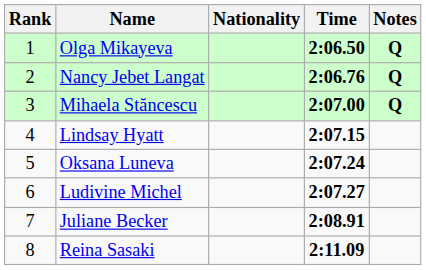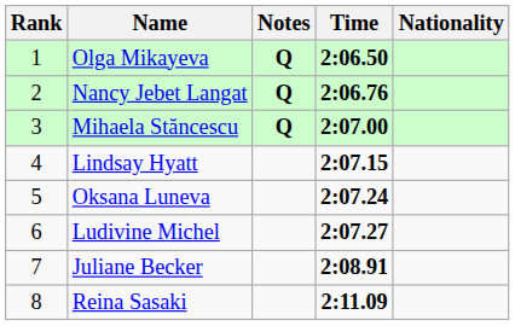 <table class="wikitable sortable" style="text-align:center">
 <tr>
 <th>Rank</th>
 <th>Name</th>
+<th>Notes</th>
+<th>Time</th>
 <th>Nationality</th>
-<th>Time</th>
-<th>Notes</th>
 </tr>
 <tr bgcolor=ccffcc>
 <td>1</td>
 <td align=left><a href='#'>Olga Mikayeva</a></td>
+<td><strong>Q</strong></td>
+<td><strong>2:06.50</strong></td>
 <td align=left></td>
-<td><strong>2:06.50</strong></td>
-<td><strong>Q</strong></td>
 </tr>
 <tr bgcolor=ccffcc>
 <td>2</td>
 <td align=left><a href='#'>Nancy Jebet Langat</a></td>
+<td><strong>Q</strong></td>
+<td><strong>2:06.76</strong></td>
 <td align=left></td>
-<td><strong>2:06.76</strong></td>
-<td><strong>Q</strong></td>
 </tr>
 <tr bgcolor=ccffcc>
 <td>3</td>
 <td align=left><a href='#'>Mihaela Stăncescu</a></td>
+<td><strong>Q</strong></td>
+<td><strong>2:07.00</strong></td>
 <td align=left></td>
-<td><strong>2:07.00</strong></td>
-<td><strong>Q</strong></td>
 </tr>
 <tr>
 <td>4</td>
 <td align=left><a href='#'>Lindsay Hyatt</a></td>
+<td></td>
+<td><strong>2:07.15</strong></td>
 <td align=left></td>
-<td><strong>2:07.15</strong></td>
-<td></td>
 </tr>
 <tr>
 <td>5</td>
 <td align=left><a href='#'>Oksana Luneva</a></td>
+<td></td>
+<td><strong>2:07.24</strong></td>
 <td align=left></td>
-<td><strong>2:07.24</strong></td>
-<td></td>
 </tr>
 <tr>
 <td>6</td>
 <td align=left><a href='#'>Ludivine Michel</a></td>
+<td></td>
+<td><strong>2:07.27</strong></td>
 <td align=left></td>
-<td><strong>2:07.27</strong></td>
-<td></td>
 </tr>
 <tr>
 <td>7</td>
 <td align=left><a href='#'>Juliane Becker</a></td>
+<td></td>
+<td><strong>2:08.91</strong></td>
 <td align=left></td>
-<td><strong>2:08.91</strong></td>
-<td></td>
 </tr>
 <tr>
 <td>8</td>
 <td align=left><a href='#'>Reina Sasaki</a></td>
+<td></td>
+<td><strong>2:11.09</strong></td>
 <td align=left></td>
-<td><strong>2:11.09</strong></td>
-<td></td>
 </tr>
 </table>
